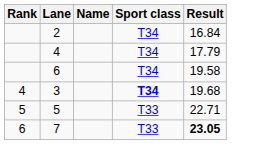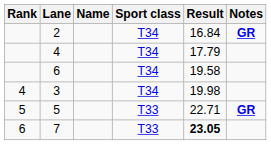 <table class="wikitable sortable" style="text-align:center">
 <tr>
 <th>Rank</th>
 <th>Lane</th>
 <th>Name</th>
 <th>Sport class</th>
 <th>Result</th>
+<th>Notes</th>
 </tr>
 <tr>
 <td></td>
 <td>2</td>
 <td align="left"></td>
 <td><a href='#'>T34</a></td>
 <td>16.84</td>
+<td><strong><a href='#'>GR</a></strong></td>
 </tr>
 <tr>
 <td></td>
 <td>4</td>
 <td align="left"></td>
 <td><a href='#'>T34</a></td>
 <td>17.79</td>
+<td></td>
 </tr>
 <tr>
 <td></td>
 <td>6</td>
 <td align="left"></td>
 <td><a href='#'>T34</a></td>
 <td>19.58</td>
+<td></td>
 </tr>
 <tr>
 <td>4</td>
 <td>3</td>
 <td align="left"></td>
-<td><strong><a href='#'>T34</a></strong></td>
-<td>19.68</td>
+<td><a href='#'>T34</a></td>
+<td>19.98</td>
+<td></td>
 </tr>
 <tr>
 <td>5</td>
 <td>5</td>
 <td align="left"></td>
 <td><a href='#'>T33</a></td>
 <td>22.71</td>
+<td><strong><a href='#'>GR</a></strong></td>
 </tr>
 <tr>
 <td>6</td>
 <td>7</td>
 <td align="left"></td>
 <td><a href='#'>T33</a></td>
 <td><strong>23.05</strong></td>
+<td></td>
 </tr>
 </table>
